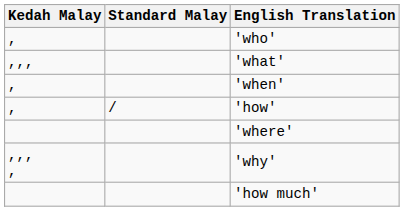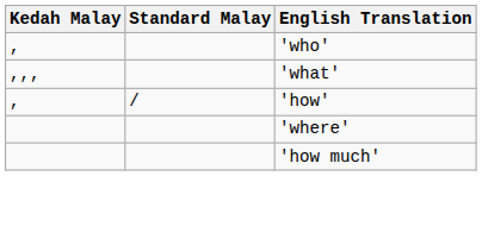 <table class="wikitable">
 <tr>
 <th>Kedah Malay</th>
 <th>Standard Malay</th>
 <th>English Translation</th>
 </tr>
 <tr>
 <td>, </td>
 <td></td>
 <td>'who'</td>
 </tr>
 <tr>
 <td>,,,</td>
 <td></td>
 <td>'what'</td>
 </tr>
 <tr>
-<td>,</td>
-<td></td>
-<td>'when'</td>
-</tr>
-<tr>
 <td>, </td>
 <td>/</td>
 <td>'how'</td>
 </tr>
 <tr>
 <td></td>
 <td></td>
 <td>'where'</td>
 </tr>
 <tr>
-<td>,,,<br>, </td>
-<td></td>
-<td>'why'</td>
-</tr>
-<tr>
 <td></td>
 <td></td>
 <td>'how much'</td>
 </tr>
 </table>
